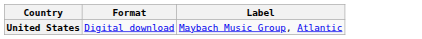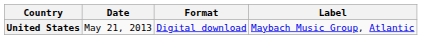 <table class="wikitable plainrowheaders">
 <tr>
 <th scope="col">Country</th>
+<th scope="col">Date</th>
 <th scope="col">Format</th>
 <th scope="col">Label</th>
 </tr>
 <tr>
 <th scope="row">United States</th>
+<td>May 21, 2013</td>
 <td><a href='#'>Digital download</a></td>
 <td><a href='#'>Maybach Music Group</a>, <a href='#'>Atlantic</a></td>
 </tr>
 </table>
